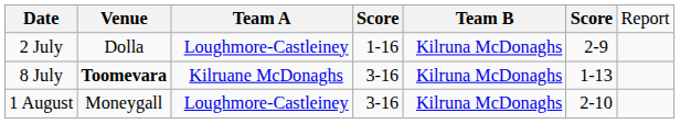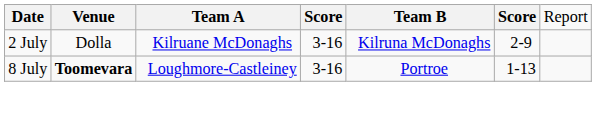 <table class="wikitable">
 <tr>
 <th>Date</th>
 <th>Venue</th>
 <th>Team A</th>
 <th>Score</th>
 <th>Team B</th>
 <th>Score</th>
 <td>Report</td>
 </tr>
 <tr align="center">
 <td>2 July</td>
 <td>Dolla</td>
-<td>  <a href='#'>Loughmore-Castleiney</a></td>
-<td>  1-16</td>
+<td>  <a href='#'>Kilruane McDonaghs</a></td>
+<td>  3-16</td>
 <td>  <a href='#'>Kilruna McDonaghs</a></td>
 <td>  2-9</td>
 <td> </td>
 </tr>
 <tr align="center">
 <td>8 July</td>
 <td><strong>Toomevara</strong></td>
-<td>  <a href='#'>Kilruane McDonaghs</a></td>
+<td>  <a href='#'>Loughmore-Castleiney</a></td>
 <td>  3-16</td>
-<td>  <a href='#'>Kilruna McDonaghs</a></td>
+<td>  <a href='#'>Portroe</a></td>
 <td>  1-13</td>
 <td></td>
 </tr>
-<tr align="center">
-<td>1 August</td>
-<td>Moneygall</td>
-<td>  <a href='#'>Loughmore-Castleiney</a></td>
-<td>  3-16</td>
-<td>  <a href='#'>Kilruna McDonaghs</a></td>
-<td>  2-10</td>
-<td> </td>
-</tr>
 </table>
